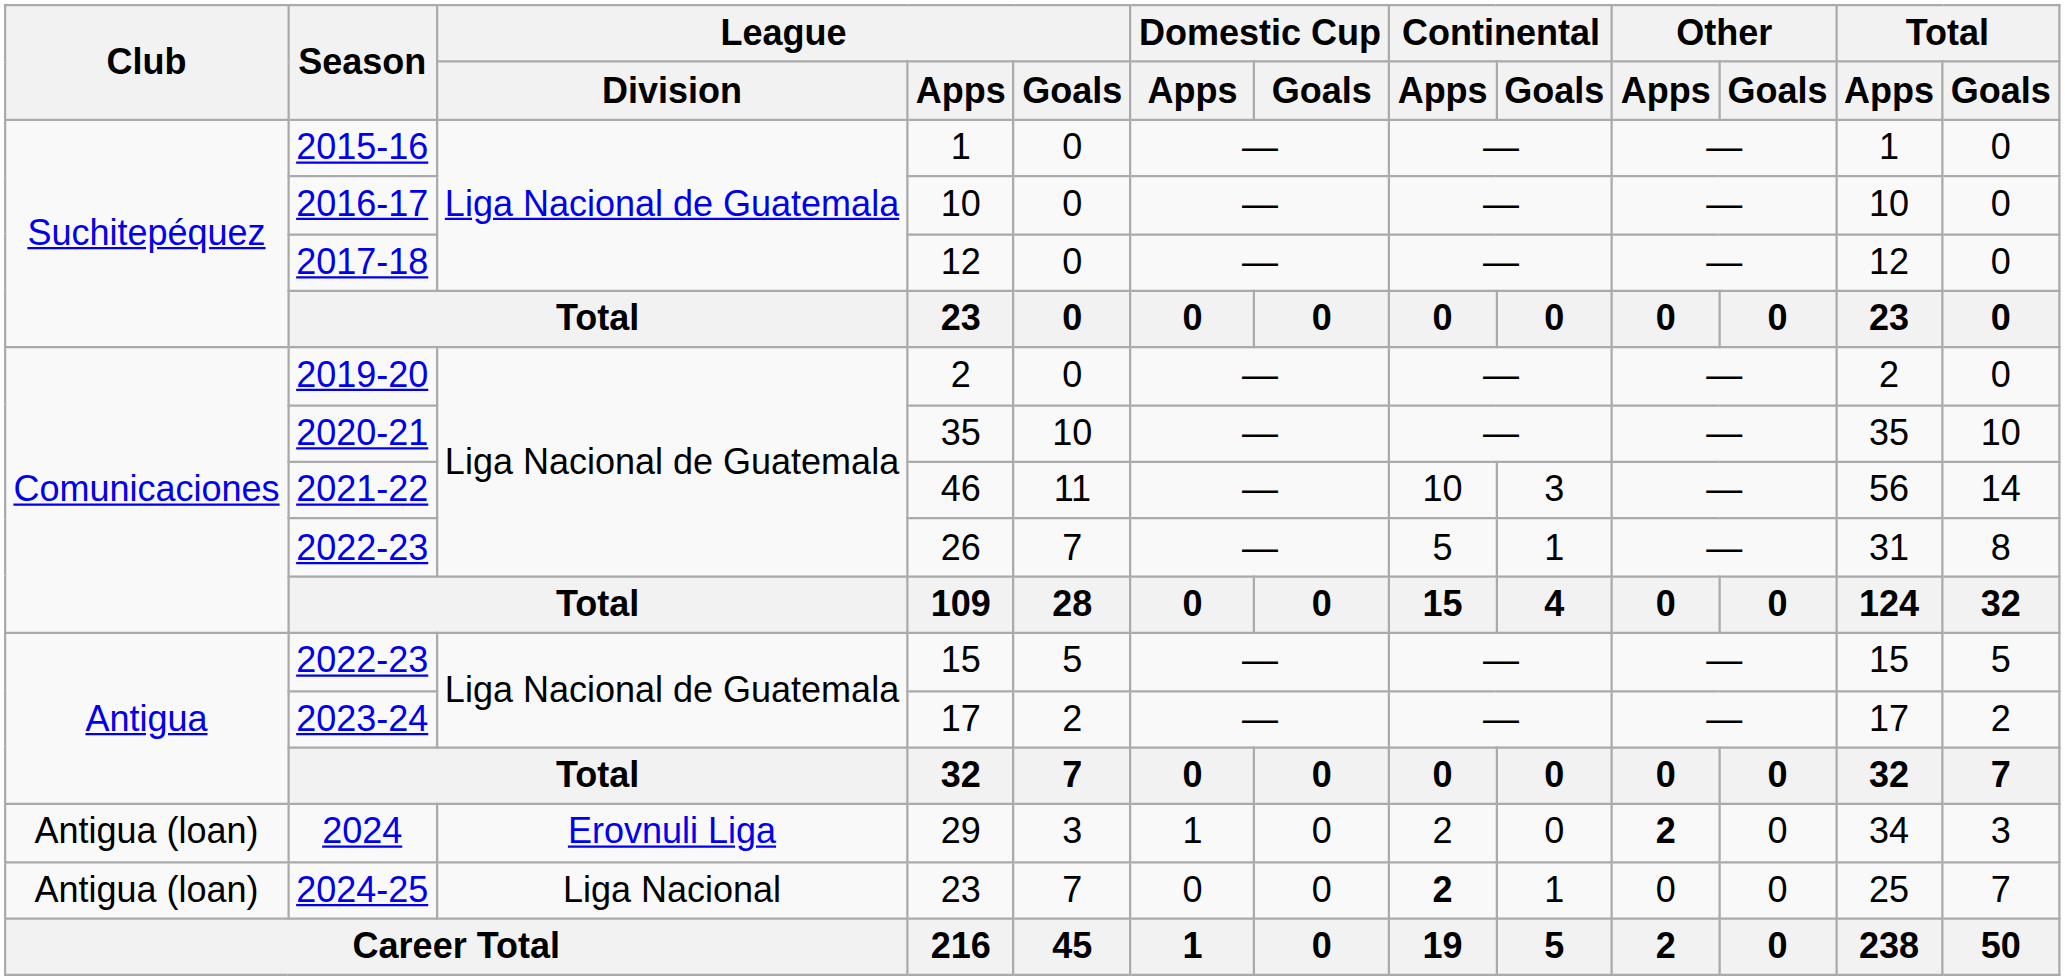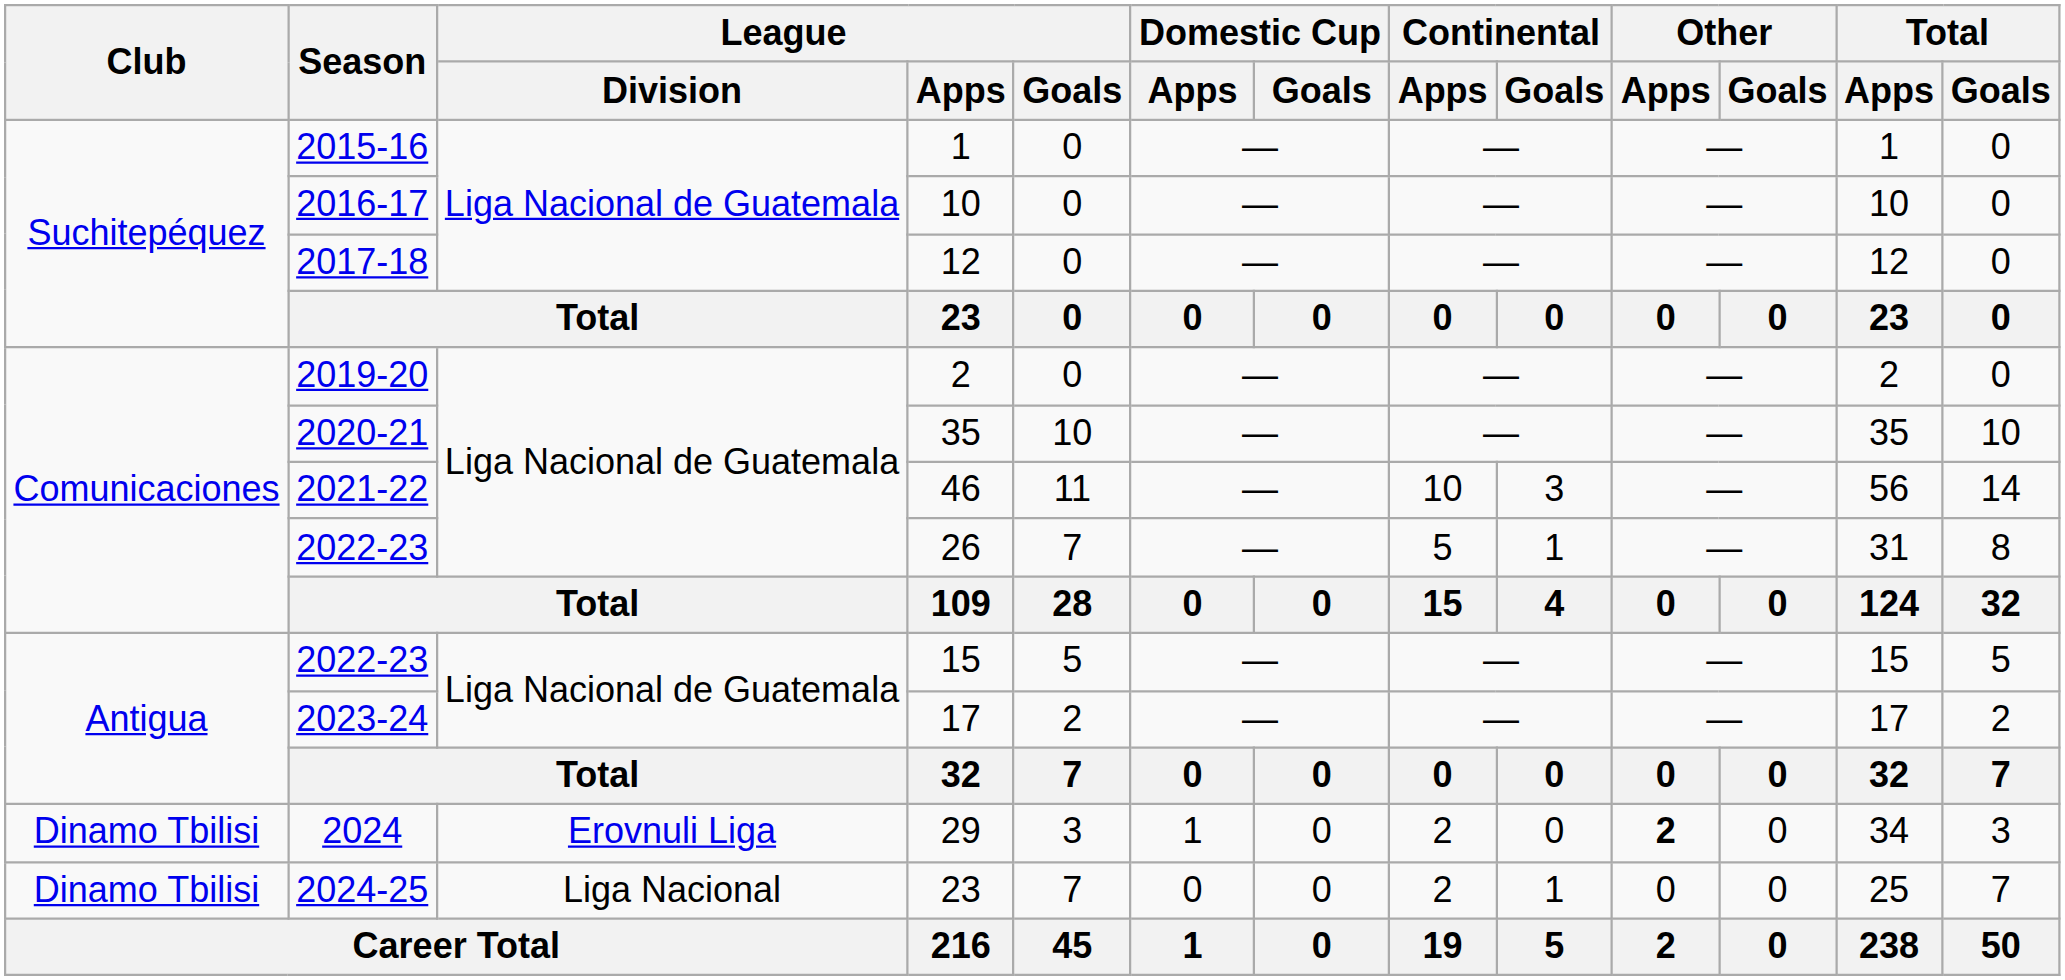 <table class=wikitable style=text-align:center>
 <tr>
 <th rowspan=2>Club</th>
 <th rowspan=2>Season</th>
 <th colspan=3>League</th>
 <th colspan=2>Domestic Cup</th>
 <th colspan=2>Continental</th>
 <th colspan=2>Other</th>
 <th colspan=2>Total</th>
 </tr>
 <tr>
 <th>Division</th>
 <th>Apps</th>
 <th>Goals</th>
 <th>Apps</th>
 <th>Goals</th>
 <th>Apps</th>
 <th>Goals</th>
 <th>Apps</th>
 <th>Goals</th>
 <th>Apps</th>
 <th>Goals</th>
 </tr>
 <tr>
 <td rowspan=4><a href='#'>Suchitepéquez</a></td>
 <td><a href='#'>2015-16</a></td>
 <td rowspan=3><a href='#'>Liga Nacional de Guatemala</a></td>
 <td>1</td>
 <td>0</td>
 <td colspan="2">—</td>
 <td colspan="2">—</td>
 <td colspan="2">—</td>
 <td>1</td>
 <td>0</td>
 </tr>
 <tr>
 <td><a href='#'>2016-17</a></td>
 <td>10</td>
 <td>0</td>
 <td colspan="2">—</td>
 <td colspan="2">—</td>
 <td colspan="2">—</td>
 <td>10</td>
 <td>0</td>
 </tr>
 <tr>
 <td><a href='#'>2017-18</a></td>
 <td>12</td>
 <td>0</td>
 <td colspan="2">—</td>
 <td colspan="2">—</td>
 <td colspan="2">—</td>
 <td>12</td>
 <td>0</td>
 </tr>
 <tr>
 <th colspan="2">Total</th>
 <th>23</th>
 <th>0</th>
 <th>0</th>
 <th>0</th>
 <th>0</th>
 <th>0</th>
 <th>0</th>
 <th>0</th>
 <th>23</th>
 <th>0</th>
 </tr>
 <tr>
 <td rowspan=5><a href='#'>Comunicaciones</a></td>
 <td><a href='#'>2019-20</a></td>
 <td rowspan=4>Liga Nacional de Guatemala</td>
 <td>2</td>
 <td>0</td>
 <td colspan="2">—</td>
 <td colspan="2">—</td>
 <td colspan="2">—</td>
 <td>2</td>
 <td>0</td>
 </tr>
 <tr>
 <td><a href='#'>2020-21</a></td>
 <td>35</td>
 <td>10</td>
 <td colspan="2">—</td>
 <td colspan="2">—</td>
 <td colspan="2">—</td>
 <td>35</td>
 <td>10</td>
 </tr>
 <tr>
 <td><a href='#'>2021-22</a></td>
 <td>46</td>
 <td>11</td>
 <td colspan="2">—</td>
 <td>10</td>
 <td>3</td>
 <td colspan="2">—</td>
 <td>56</td>
 <td>14</td>
 </tr>
 <tr>
 <td><a href='#'>2022-23</a></td>
 <td>26</td>
 <td>7</td>
 <td colspan="2">—</td>
 <td>5</td>
 <td>1</td>
 <td colspan="2">—</td>
 <td>31</td>
 <td>8</td>
 </tr>
 <tr>
 <th colspan="2">Total</th>
 <th>109</th>
 <th>28</th>
 <th>0</th>
 <th>0</th>
 <th>15</th>
 <th>4</th>
 <th>0</th>
 <th>0</th>
 <th>124</th>
 <th>32</th>
 </tr>
 <tr>
 <td rowspan=3><a href='#'>Antigua</a></td>
 <td><a href='#'>2022-23</a></td>
 <td rowspan=2>Liga Nacional de Guatemala</td>
 <td>15</td>
 <td>5</td>
 <td colspan="2">—</td>
 <td colspan="2">—</td>
 <td colspan="2">—</td>
 <td>15</td>
 <td>5</td>
 </tr>
 <tr>
 <td><a href='#'>2023-24</a></td>
 <td>17</td>
 <td>2</td>
 <td colspan="2">—</td>
 <td colspan="2">—</td>
 <td colspan="2">—</td>
 <td>17</td>
 <td>2</td>
 </tr>
 <tr>
 <th colspan="2">Total</th>
 <th>32</th>
 <th>7</th>
 <th>0</th>
 <th>0</th>
 <th>0</th>
 <th>0</th>
 <th>0</th>
 <th>0</th>
 <th>32</th>
 <th>7</th>
 </tr>
 <tr>
-<td rowspan=1>Antigua (loan)</td>
+<td rowspan=1><a href='#'>Dinamo Tbilisi</a></td>
 <td><a href='#'>2024</a></td>
 <td><a href='#'>Erovnuli Liga</a></td>
 <td>29</td>
 <td>3</td>
 <td>1</td>
 <td>0</td>
 <td>2</td>
 <td>0</td>
 <td><strong>2</strong></td>
 <td>0</td>
 <td>34</td>
 <td>3</td>
 </tr>
 <tr>
-<td rowspan=1>Antigua (loan)</td>
+<td rowspan=1><a href='#'>Dinamo Tbilisi</a></td>
 <td><a href='#'>2024-25</a></td>
 <td>Liga Nacional</td>
 <td>23</td>
 <td>7</td>
 <td>0</td>
 <td>0</td>
-<td><strong>2</strong></td>
+<td>2</td>
 <td>1</td>
 <td>0</td>
 <td>0</td>
 <td>25</td>
 <td>7</td>
 </tr>
 <tr>
 <th colspan="3">Career Total</th>
 <th>216</th>
 <th>45</th>
 <th>1</th>
 <th>0</th>
 <th>19</th>
 <th>5</th>
 <th>2</th>
 <th>0</th>
 <th>238</th>
 <th>50</th>
 </tr>
 </table>
